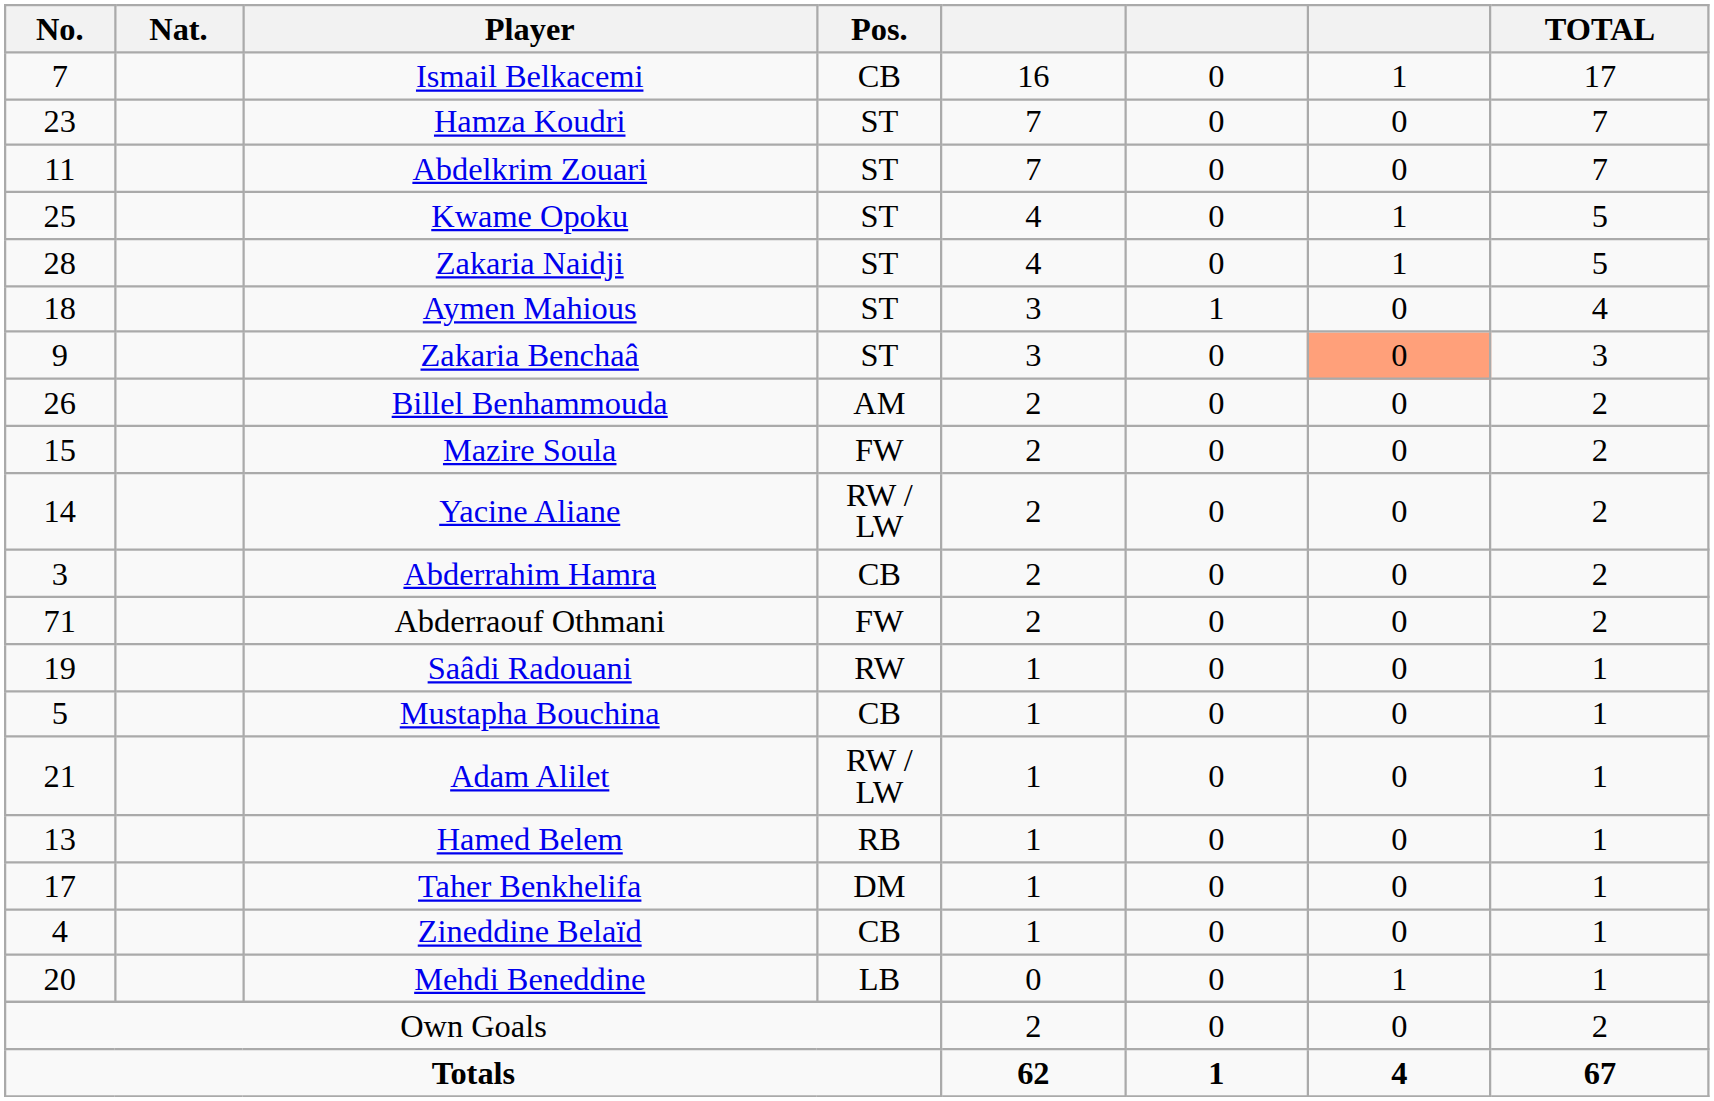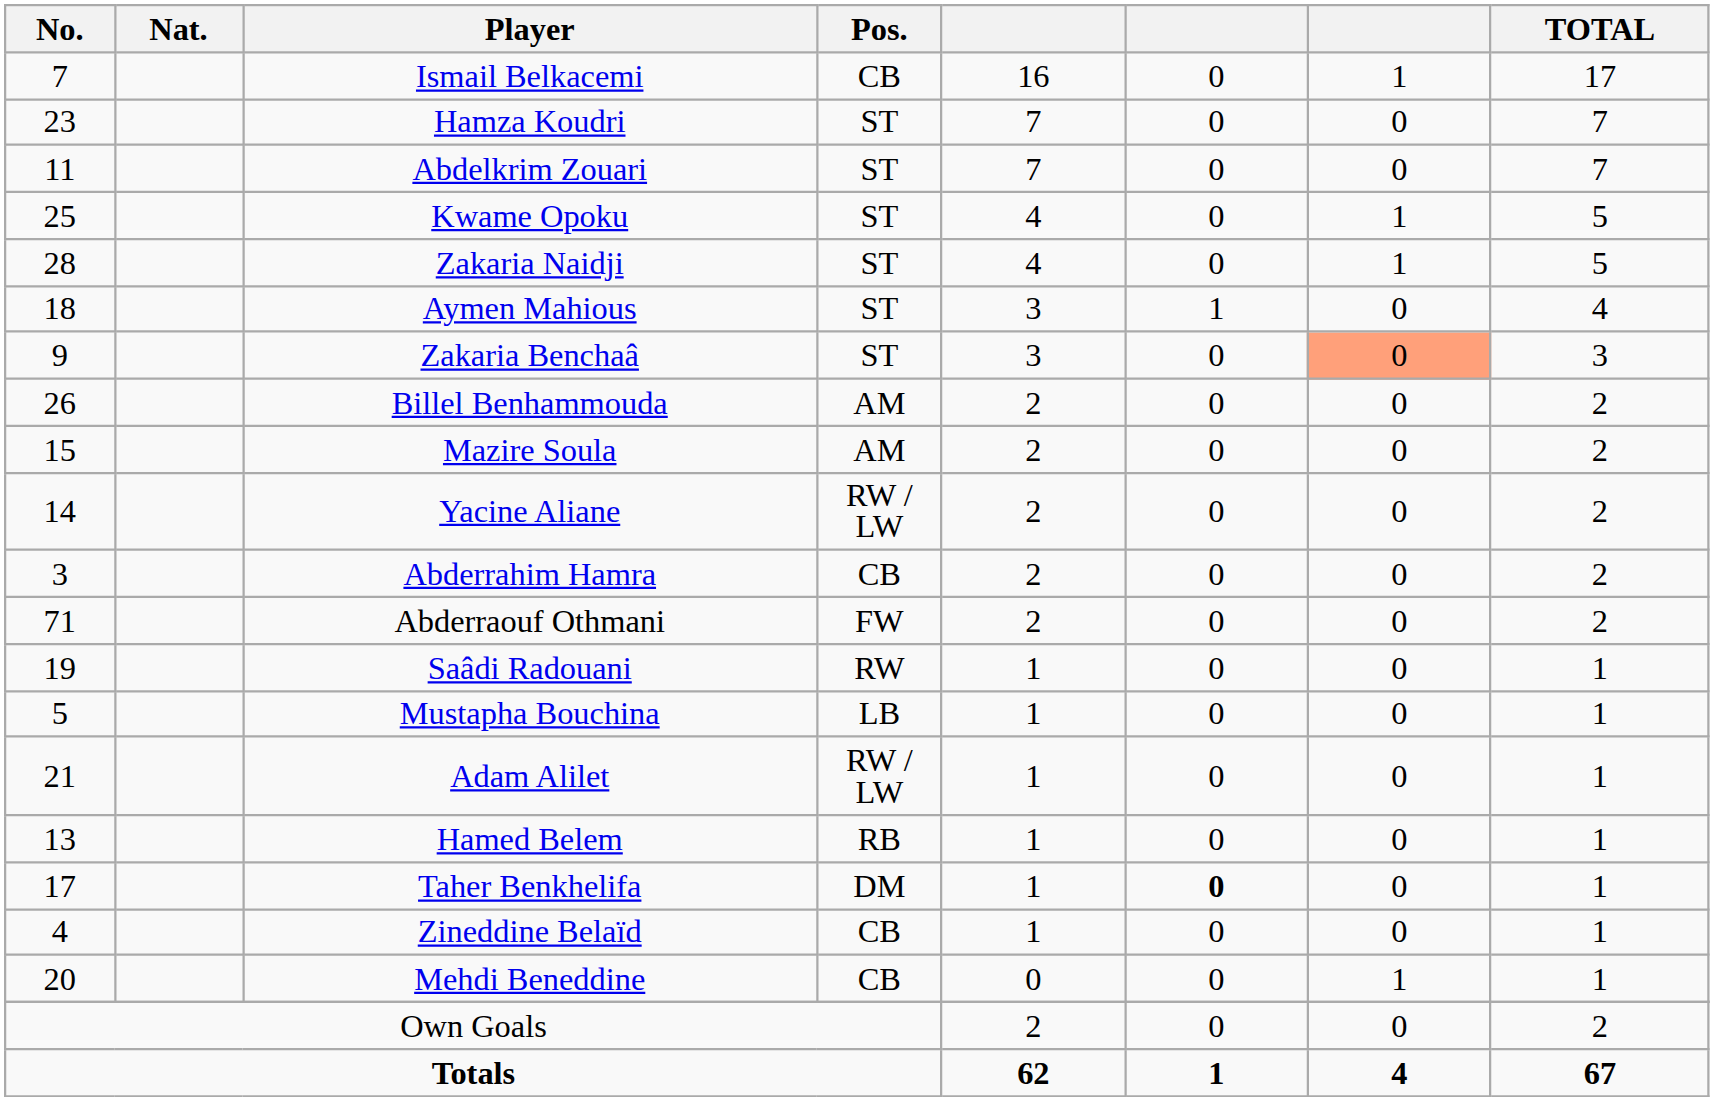 <table class="wikitable sortable alternance"  style="font-size:90%; text-align:center; line-height:14px; width:60%;">
 <tr>
 <th width=10>No.</th>
 <th width=10>Nat.</th>
 <th width=140>Player</th>
 <th width=10>Pos.</th>
 <th width=40></th>
 <th width=40></th>
 <th width=40></th>
 <th width=10>TOTAL</th>
 </tr>
 <tr>
 <td>7</td>
 <td></td>
 <td><a href='#'>Ismail Belkacemi</a></td>
 <td>CB</td>
 <td>16</td>
 <td>0</td>
 <td>1</td>
 <td>17</td>
 </tr>
 <tr>
 <td>23</td>
 <td></td>
 <td><a href='#'>Hamza Koudri</a></td>
 <td>ST</td>
 <td>7</td>
 <td>0</td>
 <td>0</td>
 <td>7</td>
 </tr>
 <tr>
 <td>11</td>
 <td></td>
 <td><a href='#'>Abdelkrim Zouari</a></td>
 <td>ST</td>
 <td>7</td>
 <td>0</td>
 <td>0</td>
 <td>7</td>
 </tr>
 <tr>
 <td>25</td>
 <td></td>
 <td><a href='#'>Kwame Opoku</a></td>
 <td>ST</td>
 <td>4</td>
 <td>0</td>
 <td>1</td>
 <td>5</td>
 </tr>
 <tr>
 <td>28</td>
 <td></td>
 <td><a href='#'>Zakaria Naidji</a></td>
 <td>ST</td>
 <td>4</td>
 <td>0</td>
 <td>1</td>
 <td>5</td>
 </tr>
 <tr>
 <td>18</td>
 <td></td>
 <td><a href='#'>Aymen Mahious</a></td>
 <td>ST</td>
 <td>3</td>
 <td>1</td>
 <td>0</td>
 <td>4</td>
 </tr>
 <tr>
 <td>9</td>
 <td></td>
 <td><a href='#'>Zakaria Benchaâ</a></td>
 <td>ST</td>
 <td>3</td>
 <td>0</td>
 <td style="background: lightsalmon;">0</td>
 <td>3</td>
 </tr>
 <tr>
 <td>26</td>
 <td></td>
 <td><a href='#'>Billel Benhammouda</a></td>
 <td>AM</td>
 <td>2</td>
 <td>0</td>
 <td>0</td>
 <td>2</td>
 </tr>
 <tr>
 <td>15</td>
 <td></td>
 <td><a href='#'>Mazire Soula</a></td>
-<td>FW</td>
+<td>AM</td>
 <td>2</td>
 <td>0</td>
 <td>0</td>
 <td>2</td>
 </tr>
 <tr>
 <td>14</td>
 <td></td>
 <td><a href='#'>Yacine Aliane</a></td>
 <td>RW / LW</td>
 <td>2</td>
 <td>0</td>
 <td>0</td>
 <td>2</td>
 </tr>
 <tr>
 <td>3</td>
 <td></td>
 <td><a href='#'>Abderrahim Hamra</a></td>
 <td>CB</td>
 <td>2</td>
 <td>0</td>
 <td>0</td>
 <td>2</td>
 </tr>
 <tr>
 <td>71</td>
 <td></td>
 <td>Abderraouf Othmani</td>
 <td>FW</td>
 <td>2</td>
 <td>0</td>
 <td>0</td>
 <td>2</td>
 </tr>
 <tr>
 <td>19</td>
 <td></td>
 <td><a href='#'>Saâdi Radouani</a></td>
 <td>RW</td>
 <td>1</td>
 <td>0</td>
 <td>0</td>
 <td>1</td>
 </tr>
 <tr>
 <td>5</td>
 <td></td>
 <td><a href='#'>Mustapha Bouchina</a></td>
-<td>CB</td>
+<td>LB</td>
 <td>1</td>
 <td>0</td>
 <td>0</td>
 <td>1</td>
 </tr>
 <tr>
 <td>21</td>
 <td></td>
 <td><a href='#'>Adam Alilet</a></td>
 <td>RW / LW</td>
 <td>1</td>
 <td>0</td>
 <td>0</td>
 <td>1</td>
 </tr>
 <tr>
 <td>13</td>
 <td></td>
 <td><a href='#'>Hamed Belem</a></td>
 <td>RB</td>
 <td>1</td>
 <td>0</td>
 <td>0</td>
 <td>1</td>
 </tr>
 <tr>
 <td>17</td>
 <td></td>
 <td><a href='#'>Taher Benkhelifa</a></td>
 <td>DM</td>
 <td>1</td>
-<td>0</td>
+<td><strong>0</strong></td>
 <td>0</td>
 <td>1</td>
 </tr>
 <tr>
 <td>4</td>
 <td></td>
 <td><a href='#'>Zineddine Belaïd</a></td>
 <td>CB</td>
 <td>1</td>
 <td>0</td>
 <td>0</td>
 <td>1</td>
 </tr>
 <tr>
 <td>20</td>
 <td></td>
 <td><a href='#'>Mehdi Beneddine</a></td>
-<td>LB</td>
+<td>CB</td>
 <td>0</td>
 <td>0</td>
 <td>1</td>
 <td>1</td>
 </tr>
 <tr>
 </tr>
 <tr class="sortbottom">
 <td colspan="4">Own Goals</td>
 <td>2</td>
 <td>0</td>
 <td>0</td>
 <td>2</td>
 </tr>
 <tr class="sortbottom">
 <td colspan="4"><strong>Totals</strong></td>
 <td><strong>62</strong></td>
 <td><strong>1</strong></td>
 <td><strong>4</strong></td>
 <td><strong>67</strong></td>
 </tr>
 </table>
